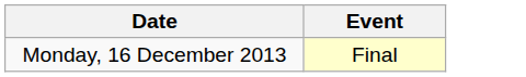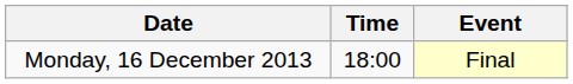 <table class = "wikitable" style="text-align:center;">
 <tr>
 <th width=220>Date</th>
+<th width=50>Time</th>
 <th width=100>Event</th>
 </tr>
 <tr>
 <td>Monday, 16 December 2013</td>
+<td>18:00</td>
 <td bgcolor=ffffcc>Final</td>
 </tr>
 </table>
